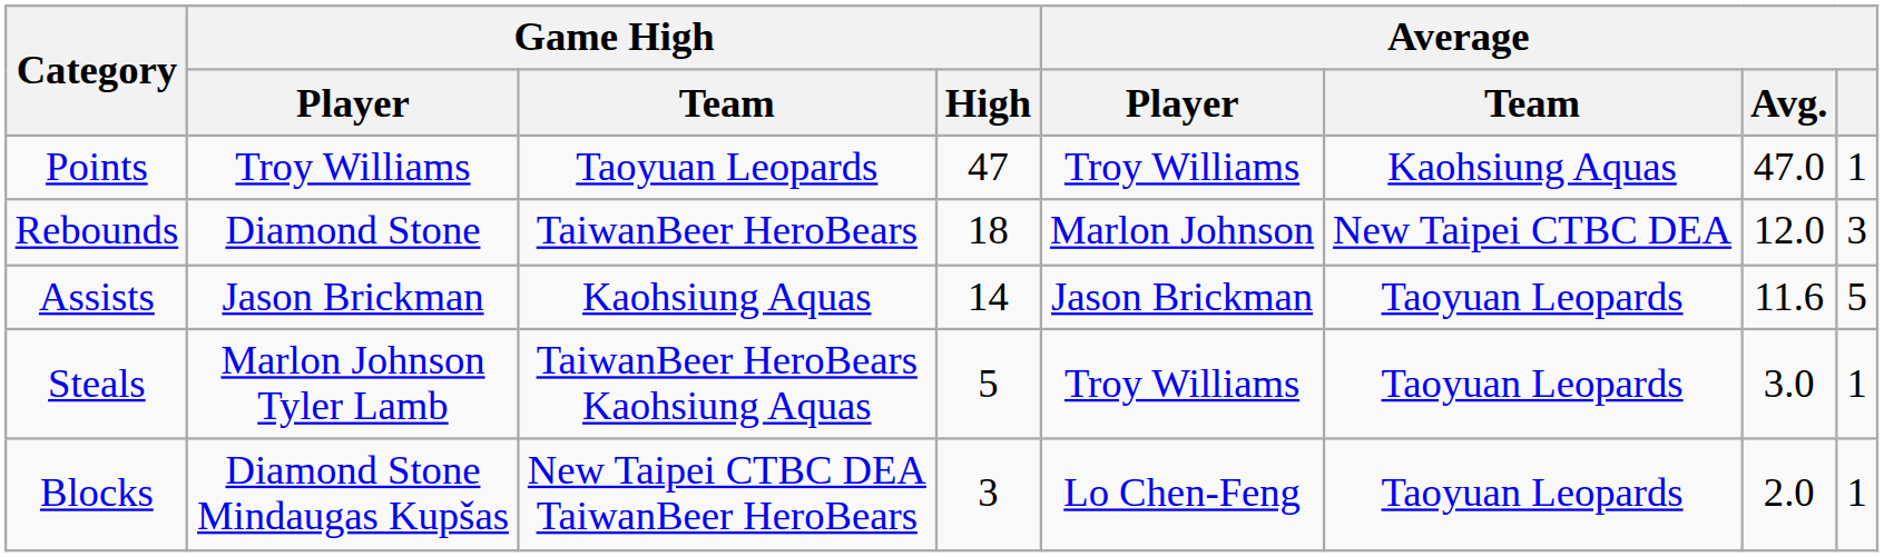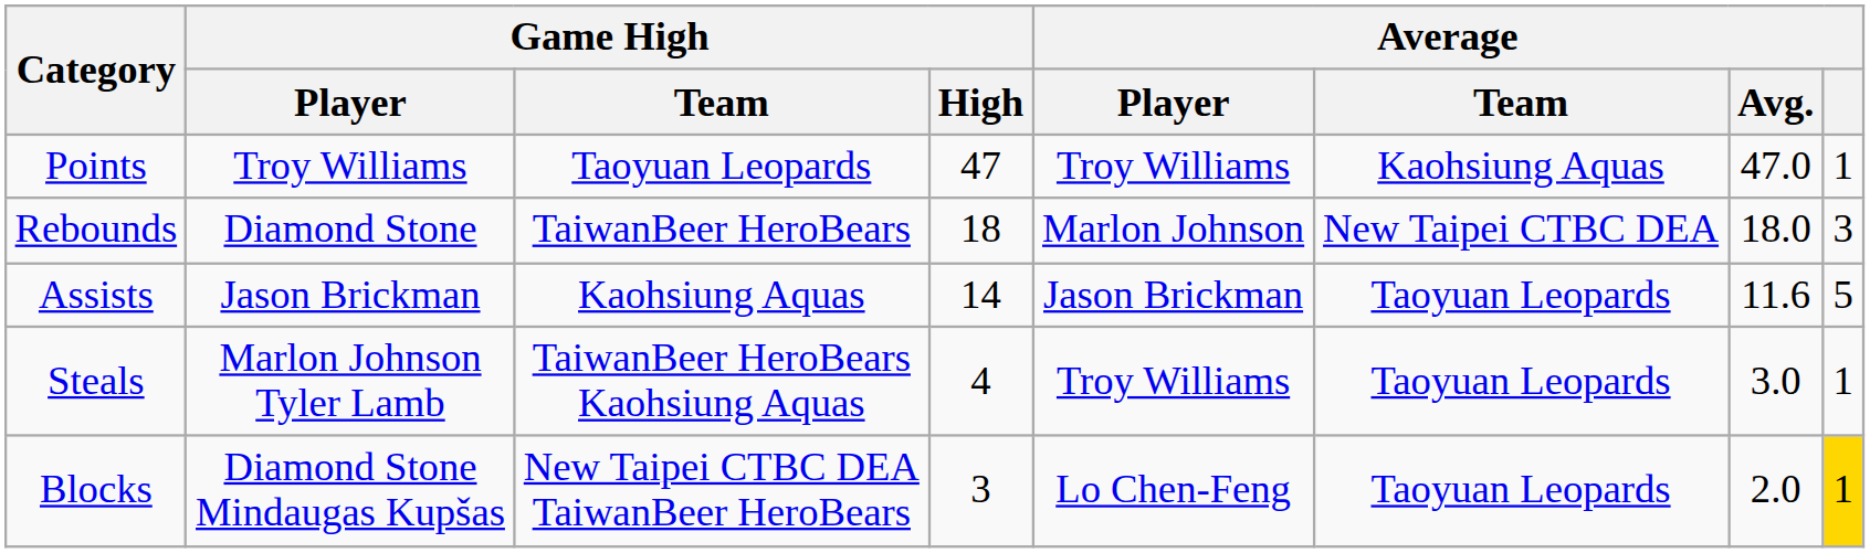 <table class=wikitable style="text-align:center;">
 <tr>
 <th rowspan=2>Category</th>
 <th colspan=3>Game High</th>
 <th colspan=4>Average</th>
 </tr>
 <tr>
 <th>Player</th>
 <th>Team</th>
 <th>High</th>
 <th>Player</th>
 <th>Team</th>
 <th>Avg.</th>
 <th></th>
 </tr>
 <tr>
 <td><a href='#'>Points</a></td>
 <td><a href='#'>Troy Williams</a></td>
 <td><a href='#'>Taoyuan Leopards</a></td>
 <td>47</td>
 <td><a href='#'>Troy Williams</a></td>
 <td><a href='#'>Kaohsiung Aquas</a></td>
 <td>47.0</td>
 <td>1</td>
 </tr>
 <tr>
 <td><a href='#'>Rebounds</a></td>
 <td><a href='#'>Diamond Stone</a></td>
 <td><a href='#'>TaiwanBeer HeroBears</a></td>
 <td>18</td>
 <td><a href='#'>Marlon Johnson</a></td>
 <td><a href='#'>New Taipei CTBC DEA</a></td>
-<td>12.0</td>
+<td>18.0</td>
 <td>3</td>
 </tr>
 <tr>
 <td><a href='#'>Assists</a></td>
 <td><a href='#'>Jason Brickman</a></td>
 <td><a href='#'>Kaohsiung Aquas</a></td>
 <td>14</td>
 <td><a href='#'>Jason Brickman</a></td>
 <td><a href='#'>Taoyuan Leopards</a></td>
 <td>11.6</td>
 <td>5</td>
 </tr>
 <tr>
 <td><a href='#'>Steals</a></td>
 <td><a href='#'>Marlon Johnson</a><br><a href='#'>Tyler Lamb</a></td>
 <td><a href='#'>TaiwanBeer HeroBears</a><br><a href='#'>Kaohsiung Aquas</a></td>
-<td>5</td>
+<td>4</td>
 <td><a href='#'>Troy Williams</a></td>
 <td><a href='#'>Taoyuan Leopards</a></td>
 <td>3.0</td>
 <td>1</td>
 </tr>
 <tr>
 <td><a href='#'>Blocks</a></td>
 <td><a href='#'>Diamond Stone</a><br><a href='#'>Mindaugas Kupšas</a></td>
 <td><a href='#'>New Taipei CTBC DEA</a><br><a href='#'>TaiwanBeer HeroBears</a></td>
 <td>3</td>
 <td><a href='#'>Lo Chen-Feng</a></td>
 <td><a href='#'>Taoyuan Leopards</a></td>
 <td>2.0</td>
-<td>1</td>
+<td style="background: gold;">1</td>
 </tr>
 </table>
